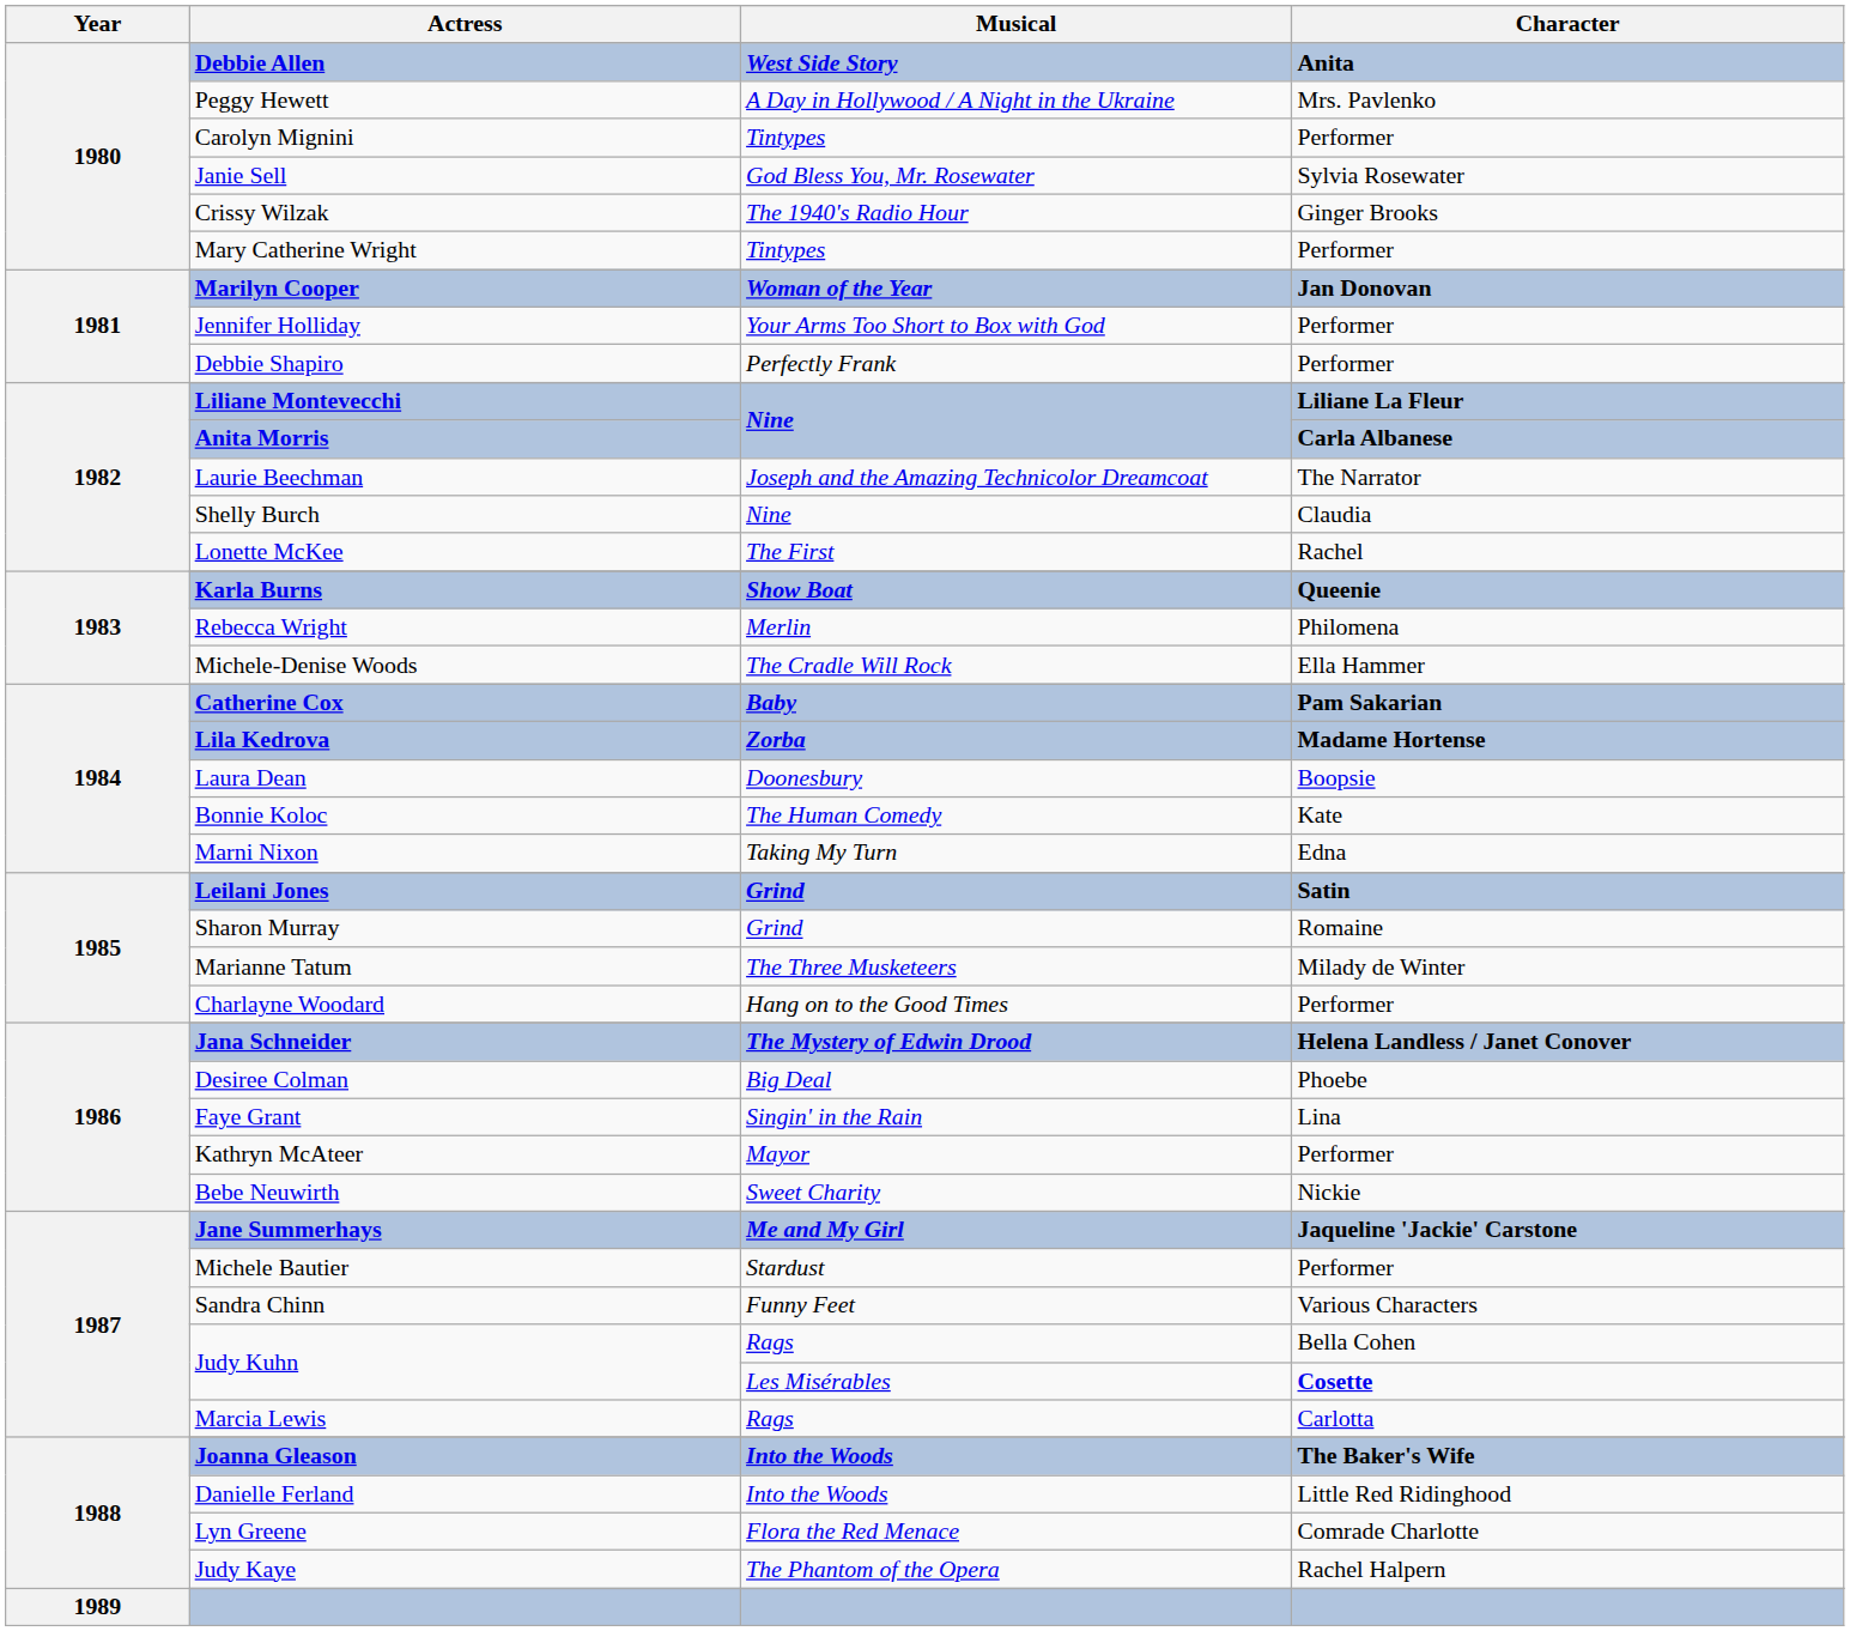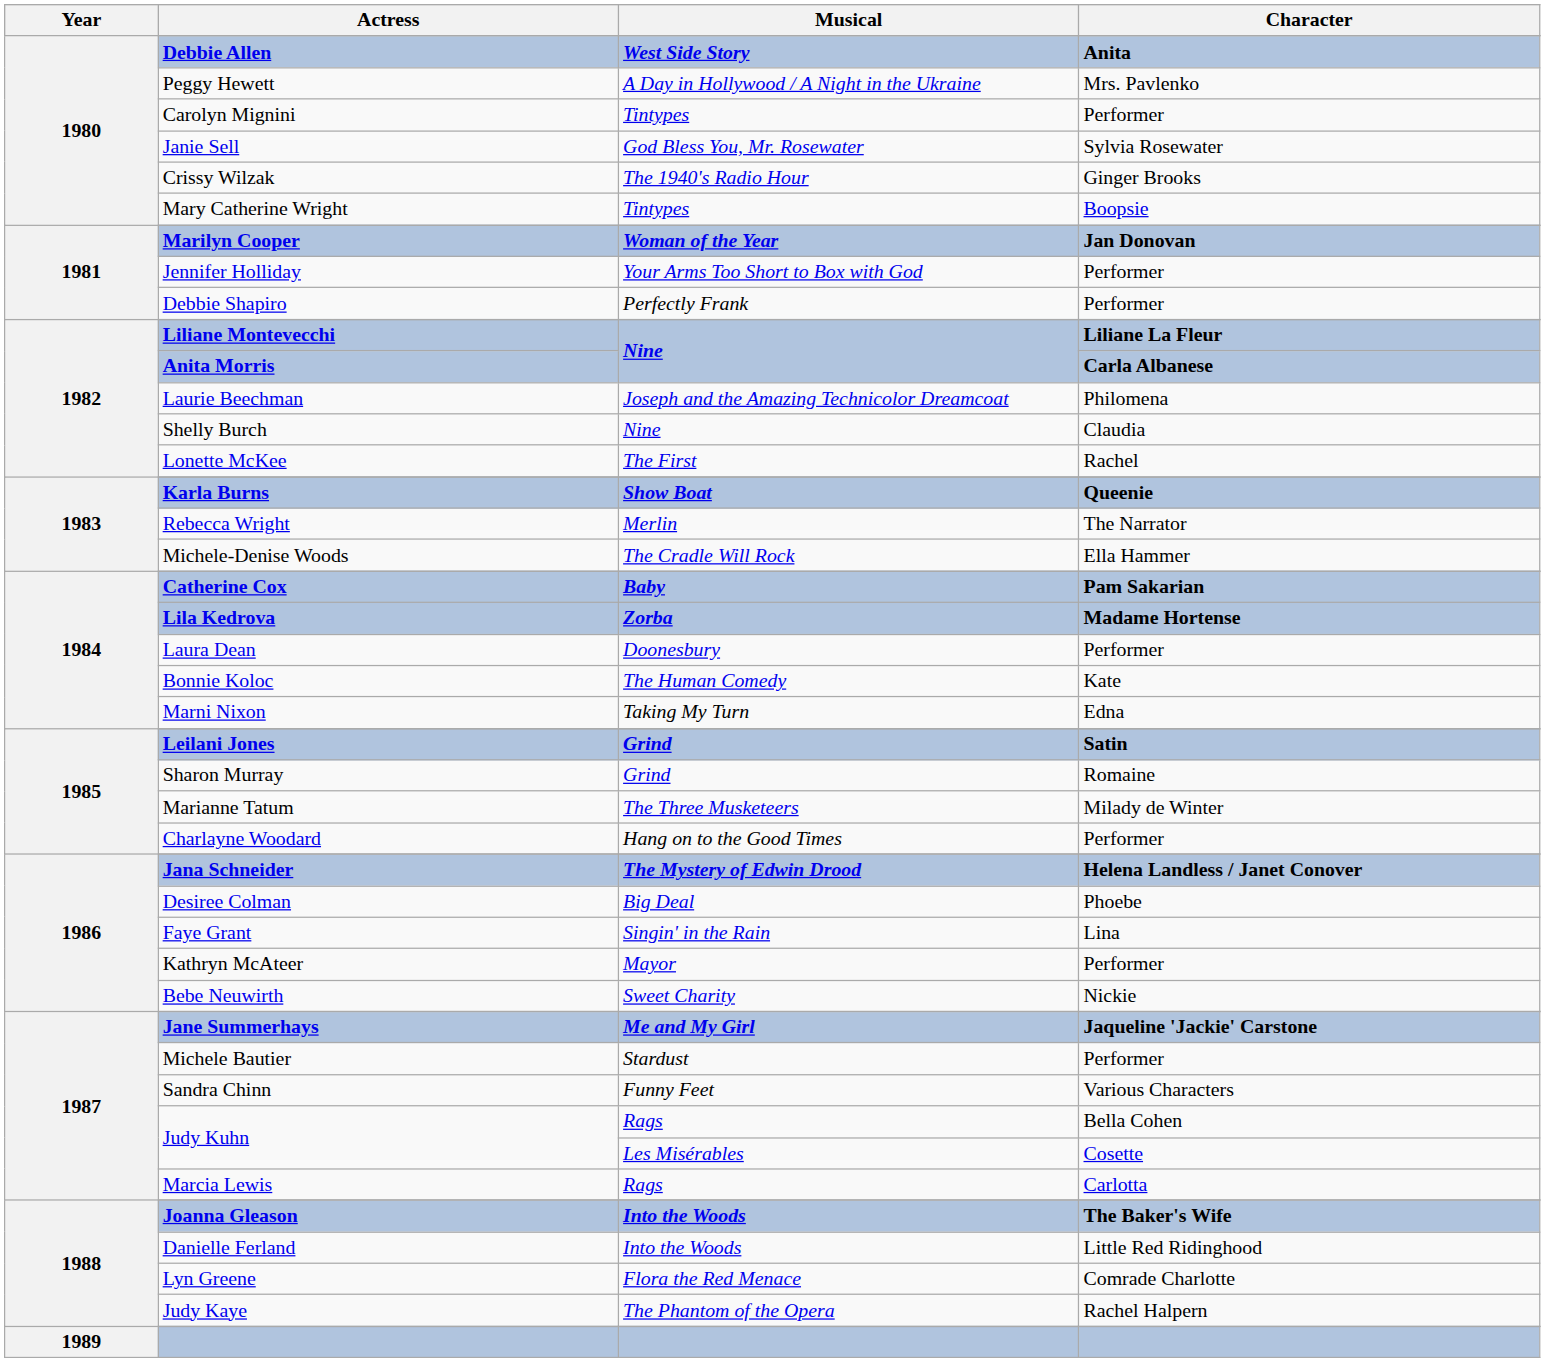 <table class="wikitable" style="width:98%;">
 <tr style="background:#bebebe;">
 <th style="width:10%;">Year</th>
 <th style="width:30%;">Actress</th>
 <th style="width:30%;">Musical</th>
 <th style="width:30%;">Character</th>
 </tr>
 <tr>
 <th rowspan="7" align="center">1980</th>
 </tr>
 <tr style="background:#B0C4DE;">
 <td><strong><a href='#'>Debbie Allen</a></strong></td>
 <td><strong><em><a href='#'>West Side Story</a></em></strong></td>
 <td><strong>Anita </strong></td>
 </tr>
 <tr>
 <td>Peggy Hewett</td>
 <td><em><a href='#'>A Day in Hollywood / A Night in the Ukraine</a></em></td>
 <td>Mrs. Pavlenko</td>
 </tr>
 <tr>
 <td>Carolyn Mignini</td>
 <td><em><a href='#'>Tintypes</a></em></td>
 <td>Performer</td>
 </tr>
 <tr>
 <td><a href='#'>Janie Sell</a></td>
 <td><em><a href='#'>God Bless You, Mr. Rosewater</a></em></td>
 <td>Sylvia Rosewater</td>
 </tr>
 <tr>
 <td>Crissy Wilzak</td>
 <td><em><a href='#'>The 1940's Radio Hour</a></em></td>
 <td>Ginger Brooks</td>
 </tr>
 <tr>
 <td>Mary Catherine Wright</td>
 <td><em><a href='#'>Tintypes</a></em></td>
-<td>Performer</td>
+<td><a href='#'>Boopsie</a></td>
 </tr>
 <tr>
 <th rowspan="4" align="center">1981</th>
 </tr>
 <tr style="background:#B0C4DE;">
 <td><strong><a href='#'>Marilyn Cooper</a></strong></td>
 <td><strong><em><a href='#'>Woman of the Year</a></em></strong></td>
 <td><strong>Jan Donovan </strong></td>
 </tr>
 <tr>
 <td><a href='#'>Jennifer Holliday</a></td>
 <td><em><a href='#'>Your Arms Too Short to Box with God</a></em></td>
 <td>Performer</td>
 </tr>
 <tr>
 <td><a href='#'>Debbie Shapiro</a></td>
 <td><em>Perfectly Frank</em></td>
 <td>Performer</td>
 </tr>
 <tr>
 <th rowspan="6" align="center">1982</th>
 </tr>
 <tr style="background:#B0C4DE;">
 <td><strong><a href='#'>Liliane Montevecchi</a></strong></td>
 <td rowspan="2"><strong><em><a href='#'>Nine</a></em></strong></td>
 <td><strong>Liliane La Fleur </strong></td>
 </tr>
 <tr style="background:#B0C4DE;">
 <td><strong><a href='#'>Anita Morris</a></strong></td>
 <td><strong>Carla Albanese </strong></td>
 </tr>
 <tr>
 <td><a href='#'>Laurie Beechman</a></td>
 <td><em><a href='#'>Joseph and the Amazing Technicolor Dreamcoat</a></em></td>
-<td>The Narrator</td>
+<td>Philomena</td>
 </tr>
 <tr>
 <td>Shelly Burch</td>
 <td><em><a href='#'>Nine</a></em></td>
 <td>Claudia</td>
 </tr>
 <tr>
 <td><a href='#'>Lonette McKee</a></td>
 <td><em><a href='#'>The First</a></em></td>
 <td>Rachel</td>
 </tr>
 <tr>
 <th rowspan="4" align="center">1983</th>
 </tr>
 <tr style="background:#B0C4DE;">
 <td><strong><a href='#'>Karla Burns</a></strong></td>
 <td><strong><em><a href='#'>Show Boat</a></em></strong></td>
 <td><strong>Queenie </strong></td>
 </tr>
 <tr>
 <td><a href='#'>Rebecca Wright</a></td>
 <td><em><a href='#'>Merlin</a></em></td>
-<td>Philomena</td>
+<td>The Narrator</td>
 </tr>
 <tr>
 <td>Michele-Denise Woods</td>
 <td><em><a href='#'>The Cradle Will Rock</a></em></td>
 <td>Ella Hammer</td>
 </tr>
 <tr>
 <th rowspan="6" align="center">1984</th>
 </tr>
 <tr style="background:#B0C4DE;">
 <td><strong><a href='#'>Catherine Cox</a></strong></td>
 <td><strong><em><a href='#'>Baby</a></em></strong></td>
 <td><strong>Pam Sakarian</strong></td>
 </tr>
 <tr style="background:#B0C4DE;">
 <td><strong><a href='#'>Lila Kedrova</a></strong></td>
 <td><strong><em><a href='#'>Zorba</a></em></strong></td>
 <td><strong>Madame Hortense </strong></td>
 </tr>
 <tr>
 <td><a href='#'>Laura Dean</a></td>
 <td><em><a href='#'>Doonesbury</a></em></td>
-<td><a href='#'>Boopsie</a></td>
+<td>Performer</td>
 </tr>
 <tr>
 <td><a href='#'>Bonnie Koloc</a></td>
 <td><em><a href='#'>The Human Comedy</a></em></td>
 <td>Kate</td>
 </tr>
 <tr>
 <td><a href='#'>Marni Nixon</a></td>
 <td><em>Taking My Turn</em></td>
 <td>Edna</td>
 </tr>
 <tr>
 <th rowspan="5" align="center">1985</th>
 </tr>
 <tr style="background:#B0C4DE;">
 <td><strong><a href='#'>Leilani Jones</a></strong></td>
 <td><strong><em><a href='#'>Grind</a></em></strong></td>
 <td><strong>Satin </strong></td>
 </tr>
 <tr>
 <td>Sharon Murray</td>
 <td><em><a href='#'>Grind</a></em></td>
 <td>Romaine</td>
 </tr>
 <tr>
 <td>Marianne Tatum</td>
 <td><em><a href='#'>The Three Musketeers</a></em></td>
 <td>Milady de Winter</td>
 </tr>
 <tr>
 <td><a href='#'>Charlayne Woodard</a></td>
 <td><em>Hang on to the Good Times</em></td>
 <td>Performer</td>
 </tr>
 <tr>
 <th rowspan="6" align="center">1986</th>
 </tr>
 <tr style="background:#B0C4DE;">
 <td><strong><a href='#'>Jana Schneider</a></strong></td>
 <td><strong><em><a href='#'>The Mystery of Edwin Drood</a></em></strong></td>
 <td><strong>Helena Landless / Janet Conover </strong></td>
 </tr>
 <tr>
 <td><a href='#'>Desiree Colman</a></td>
 <td><em><a href='#'>Big Deal</a></em></td>
 <td>Phoebe</td>
 </tr>
 <tr>
 <td><a href='#'>Faye Grant</a></td>
 <td><em><a href='#'>Singin' in the Rain</a></em></td>
 <td>Lina</td>
 </tr>
 <tr>
 <td>Kathryn McAteer</td>
 <td><em><a href='#'>Mayor</a></em></td>
 <td>Performer</td>
 </tr>
 <tr>
 <td><a href='#'>Bebe Neuwirth</a></td>
 <td><em><a href='#'>Sweet Charity</a></em></td>
 <td>Nickie</td>
 </tr>
 <tr>
 <th rowspan="7" align="center">1987</th>
 </tr>
 <tr style="background:#B0C4DE;">
 <td><strong><a href='#'>Jane Summerhays</a></strong></td>
 <td><strong><em><a href='#'>Me and My Girl</a></em></strong></td>
 <td><strong>Jaqueline 'Jackie' Carstone</strong></td>
 </tr>
 <tr>
 <td>Michele Bautier</td>
 <td><em>Stardust</em></td>
 <td>Performer</td>
 </tr>
 <tr>
 <td>Sandra Chinn</td>
 <td><em>Funny Feet</em></td>
 <td>Various Characters</td>
 </tr>
 <tr>
 <td rowspan="2"><a href='#'>Judy Kuhn</a></td>
 <td><em><a href='#'>Rags</a></em></td>
 <td>Bella Cohen</td>
 </tr>
 <tr>
 <td><em><a href='#'>Les Misérables</a></em></td>
-<td><strong><a href='#'>Cosette</a></strong></td>
+<td><a href='#'>Cosette</a></td>
 </tr>
 <tr>
 <td><a href='#'>Marcia Lewis</a></td>
 <td><em><a href='#'>Rags</a></em></td>
 <td><a href='#'>Carlotta</a></td>
 </tr>
 <tr>
 <th rowspan="5" align="center">1988</th>
 </tr>
 <tr style="background:#B0C4DE;">
 <td><strong><a href='#'>Joanna Gleason</a></strong></td>
 <td><strong><em><a href='#'>Into the Woods</a></em></strong></td>
 <td><strong>The Baker's Wife</strong></td>
 </tr>
 <tr>
 <td><a href='#'>Danielle Ferland</a></td>
 <td><em><a href='#'>Into the Woods</a></em></td>
 <td>Little Red Ridinghood</td>
 </tr>
 <tr>
 <td><a href='#'>Lyn Greene</a></td>
 <td><em><a href='#'>Flora the Red Menace</a></em></td>
 <td>Comrade Charlotte</td>
 </tr>
 <tr>
 <td><a href='#'>Judy Kaye</a></td>
 <td><em><a href='#'>The Phantom of the Opera</a></em></td>
 <td>Rachel Halpern</td>
 </tr>
 <tr>
 <th rowspan="2">1989</th>
 </tr>
 <tr style="background:#B0C4DE">
 <td></td>
 <td></td>
 <td></td>
 </tr>
 </table>
